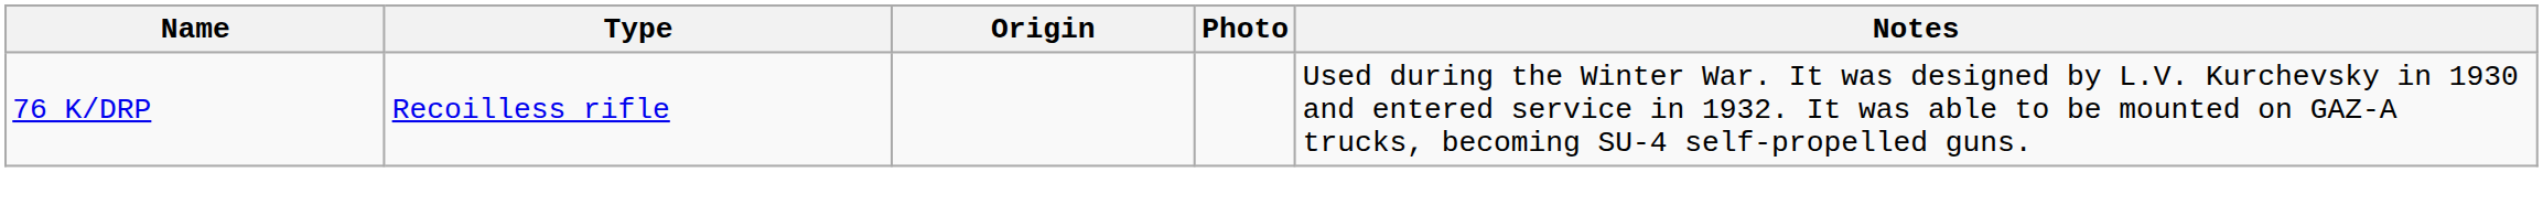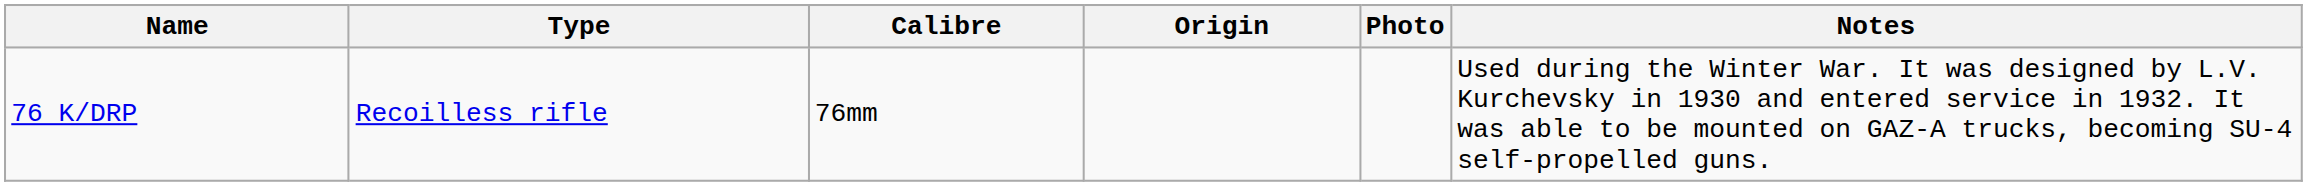 <table class="wikitable" style="width:90%;">
 <tr>
 <th style="width:15%;">Name</th>
 <th style="width:20%;">Type</th>
+<th style="width:12%;">Calibre</th>
 <th style="width:12%;">Origin</th>
 <th>Photo</th>
 <th>Notes</th>
 </tr>
 <tr>
 <td><a href='#'>76 K/DRP</a></td>
 <td><a href='#'>Recoilless rifle</a></td>
+<td>76mm</td>
 <td></td>
 <td></td>
 <td>Used during the Winter War. It was designed by L.V. Kurchevsky in 1930 and entered service in 1932. It was able to be mounted on GAZ-A trucks, becoming SU-4 self-propelled guns.</td>
 </tr>
 </table>
